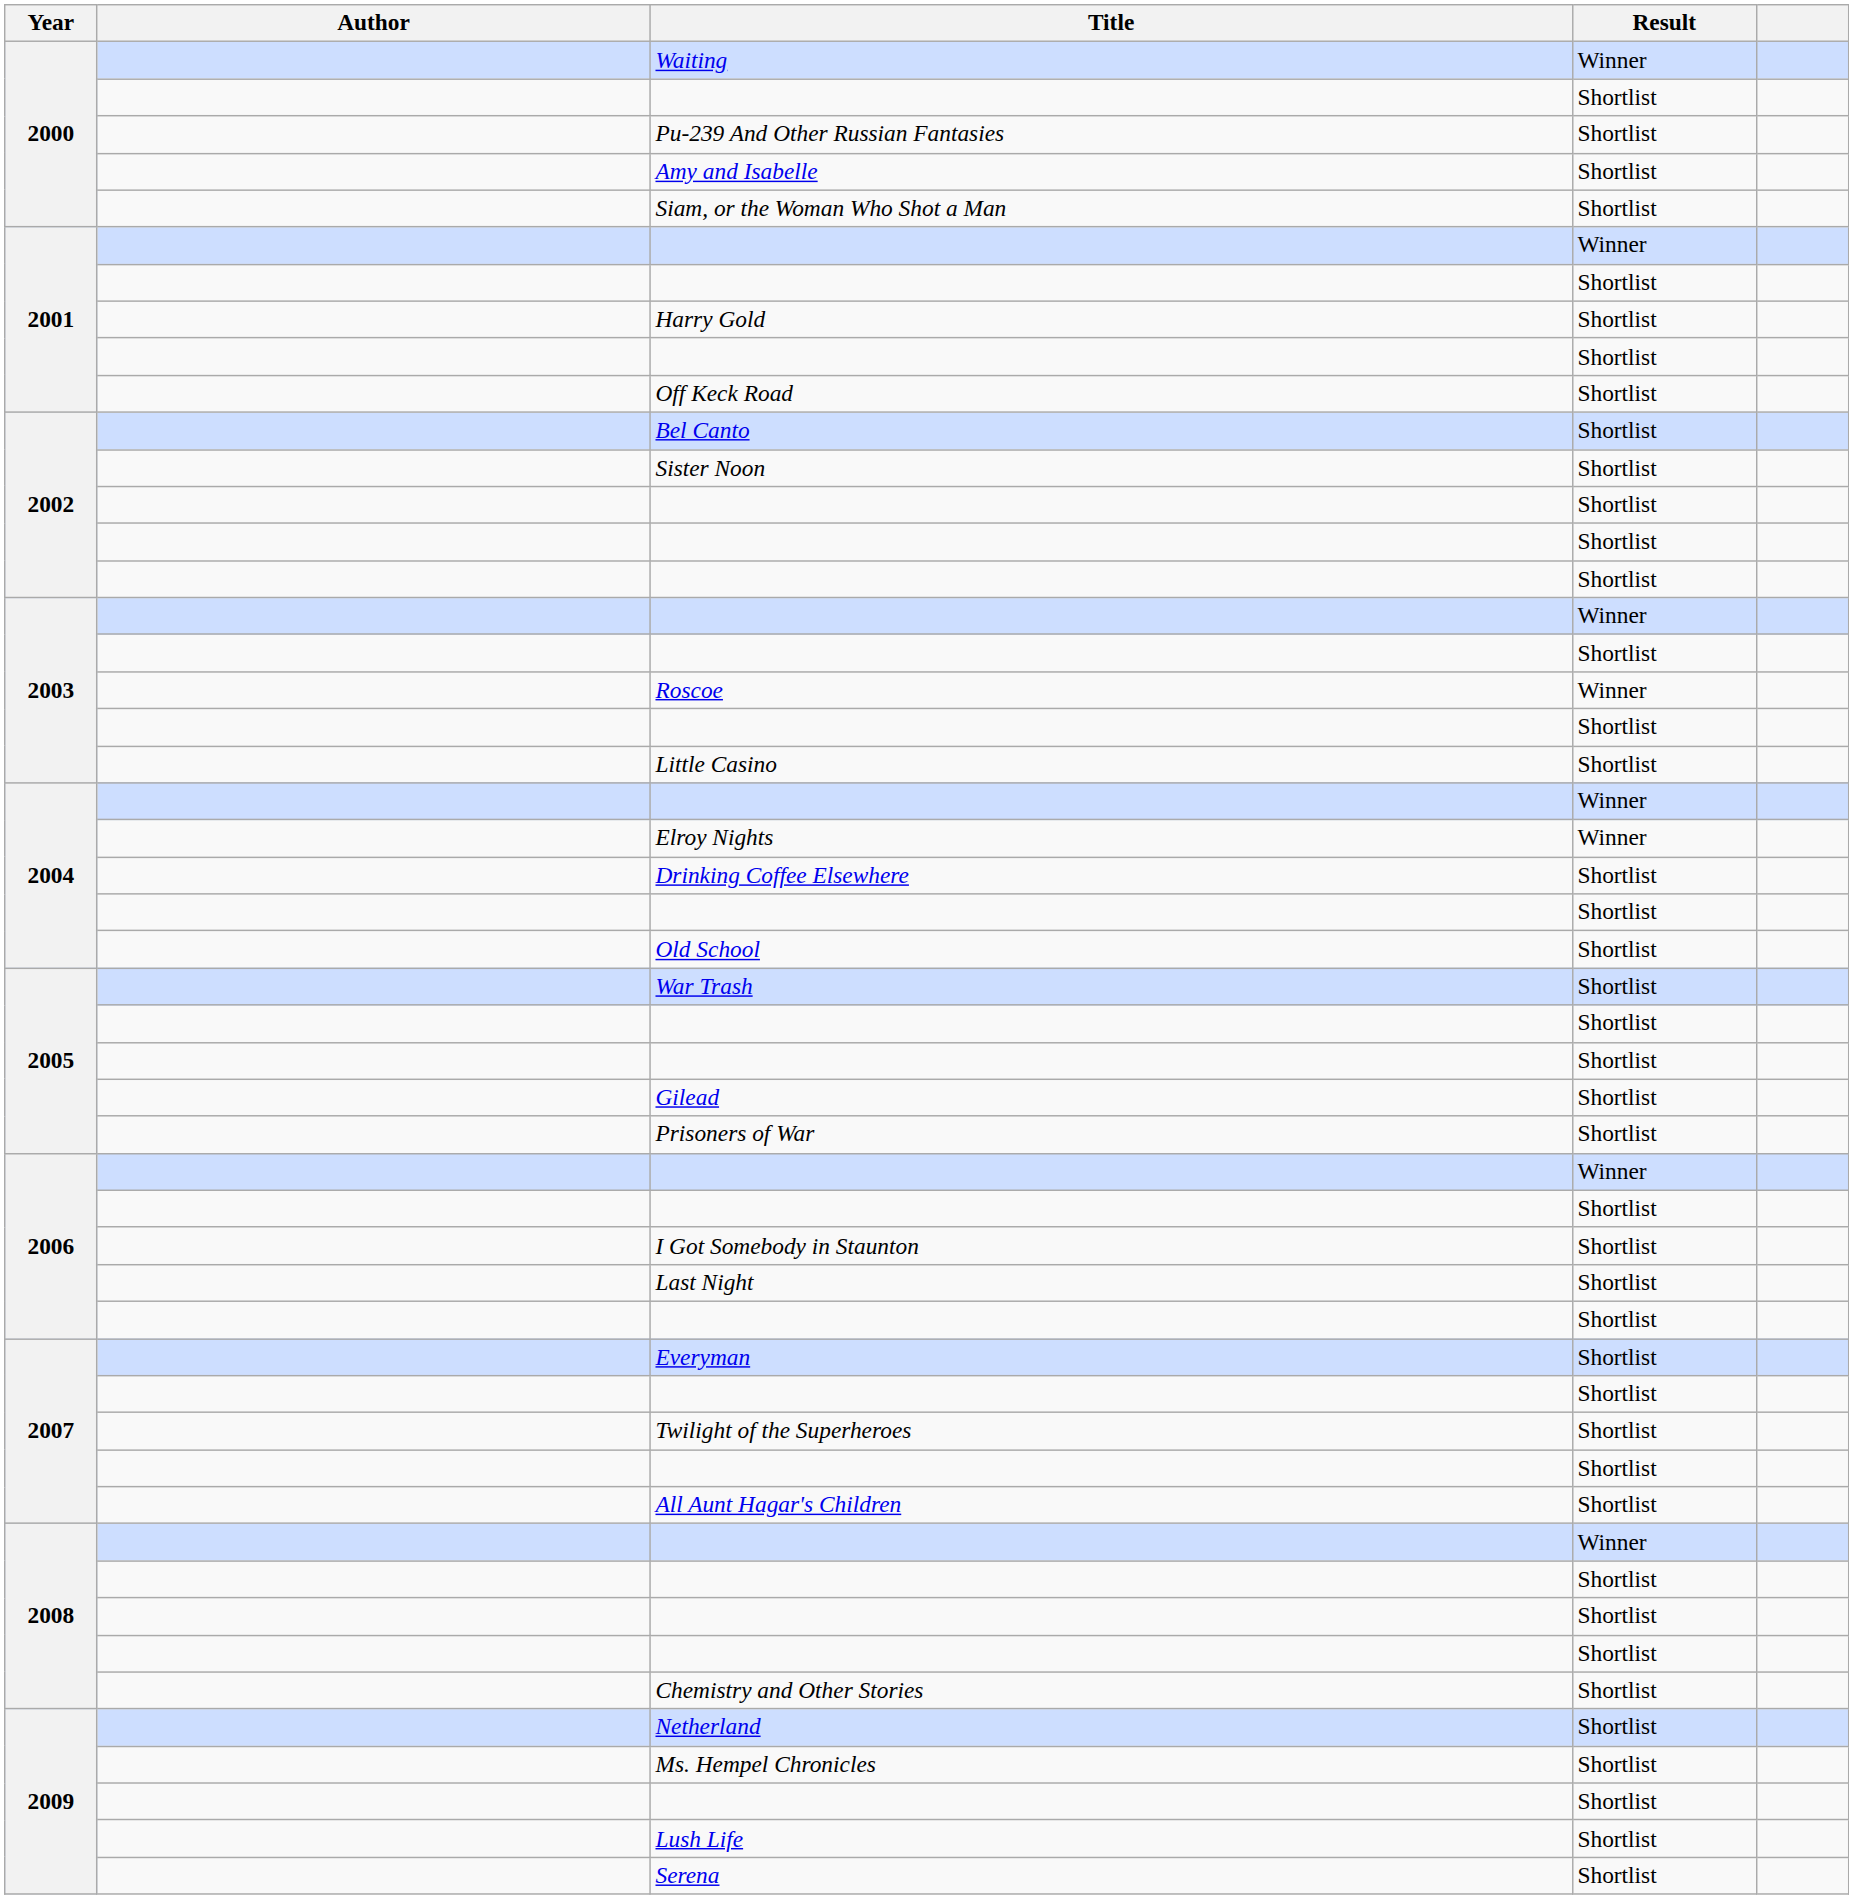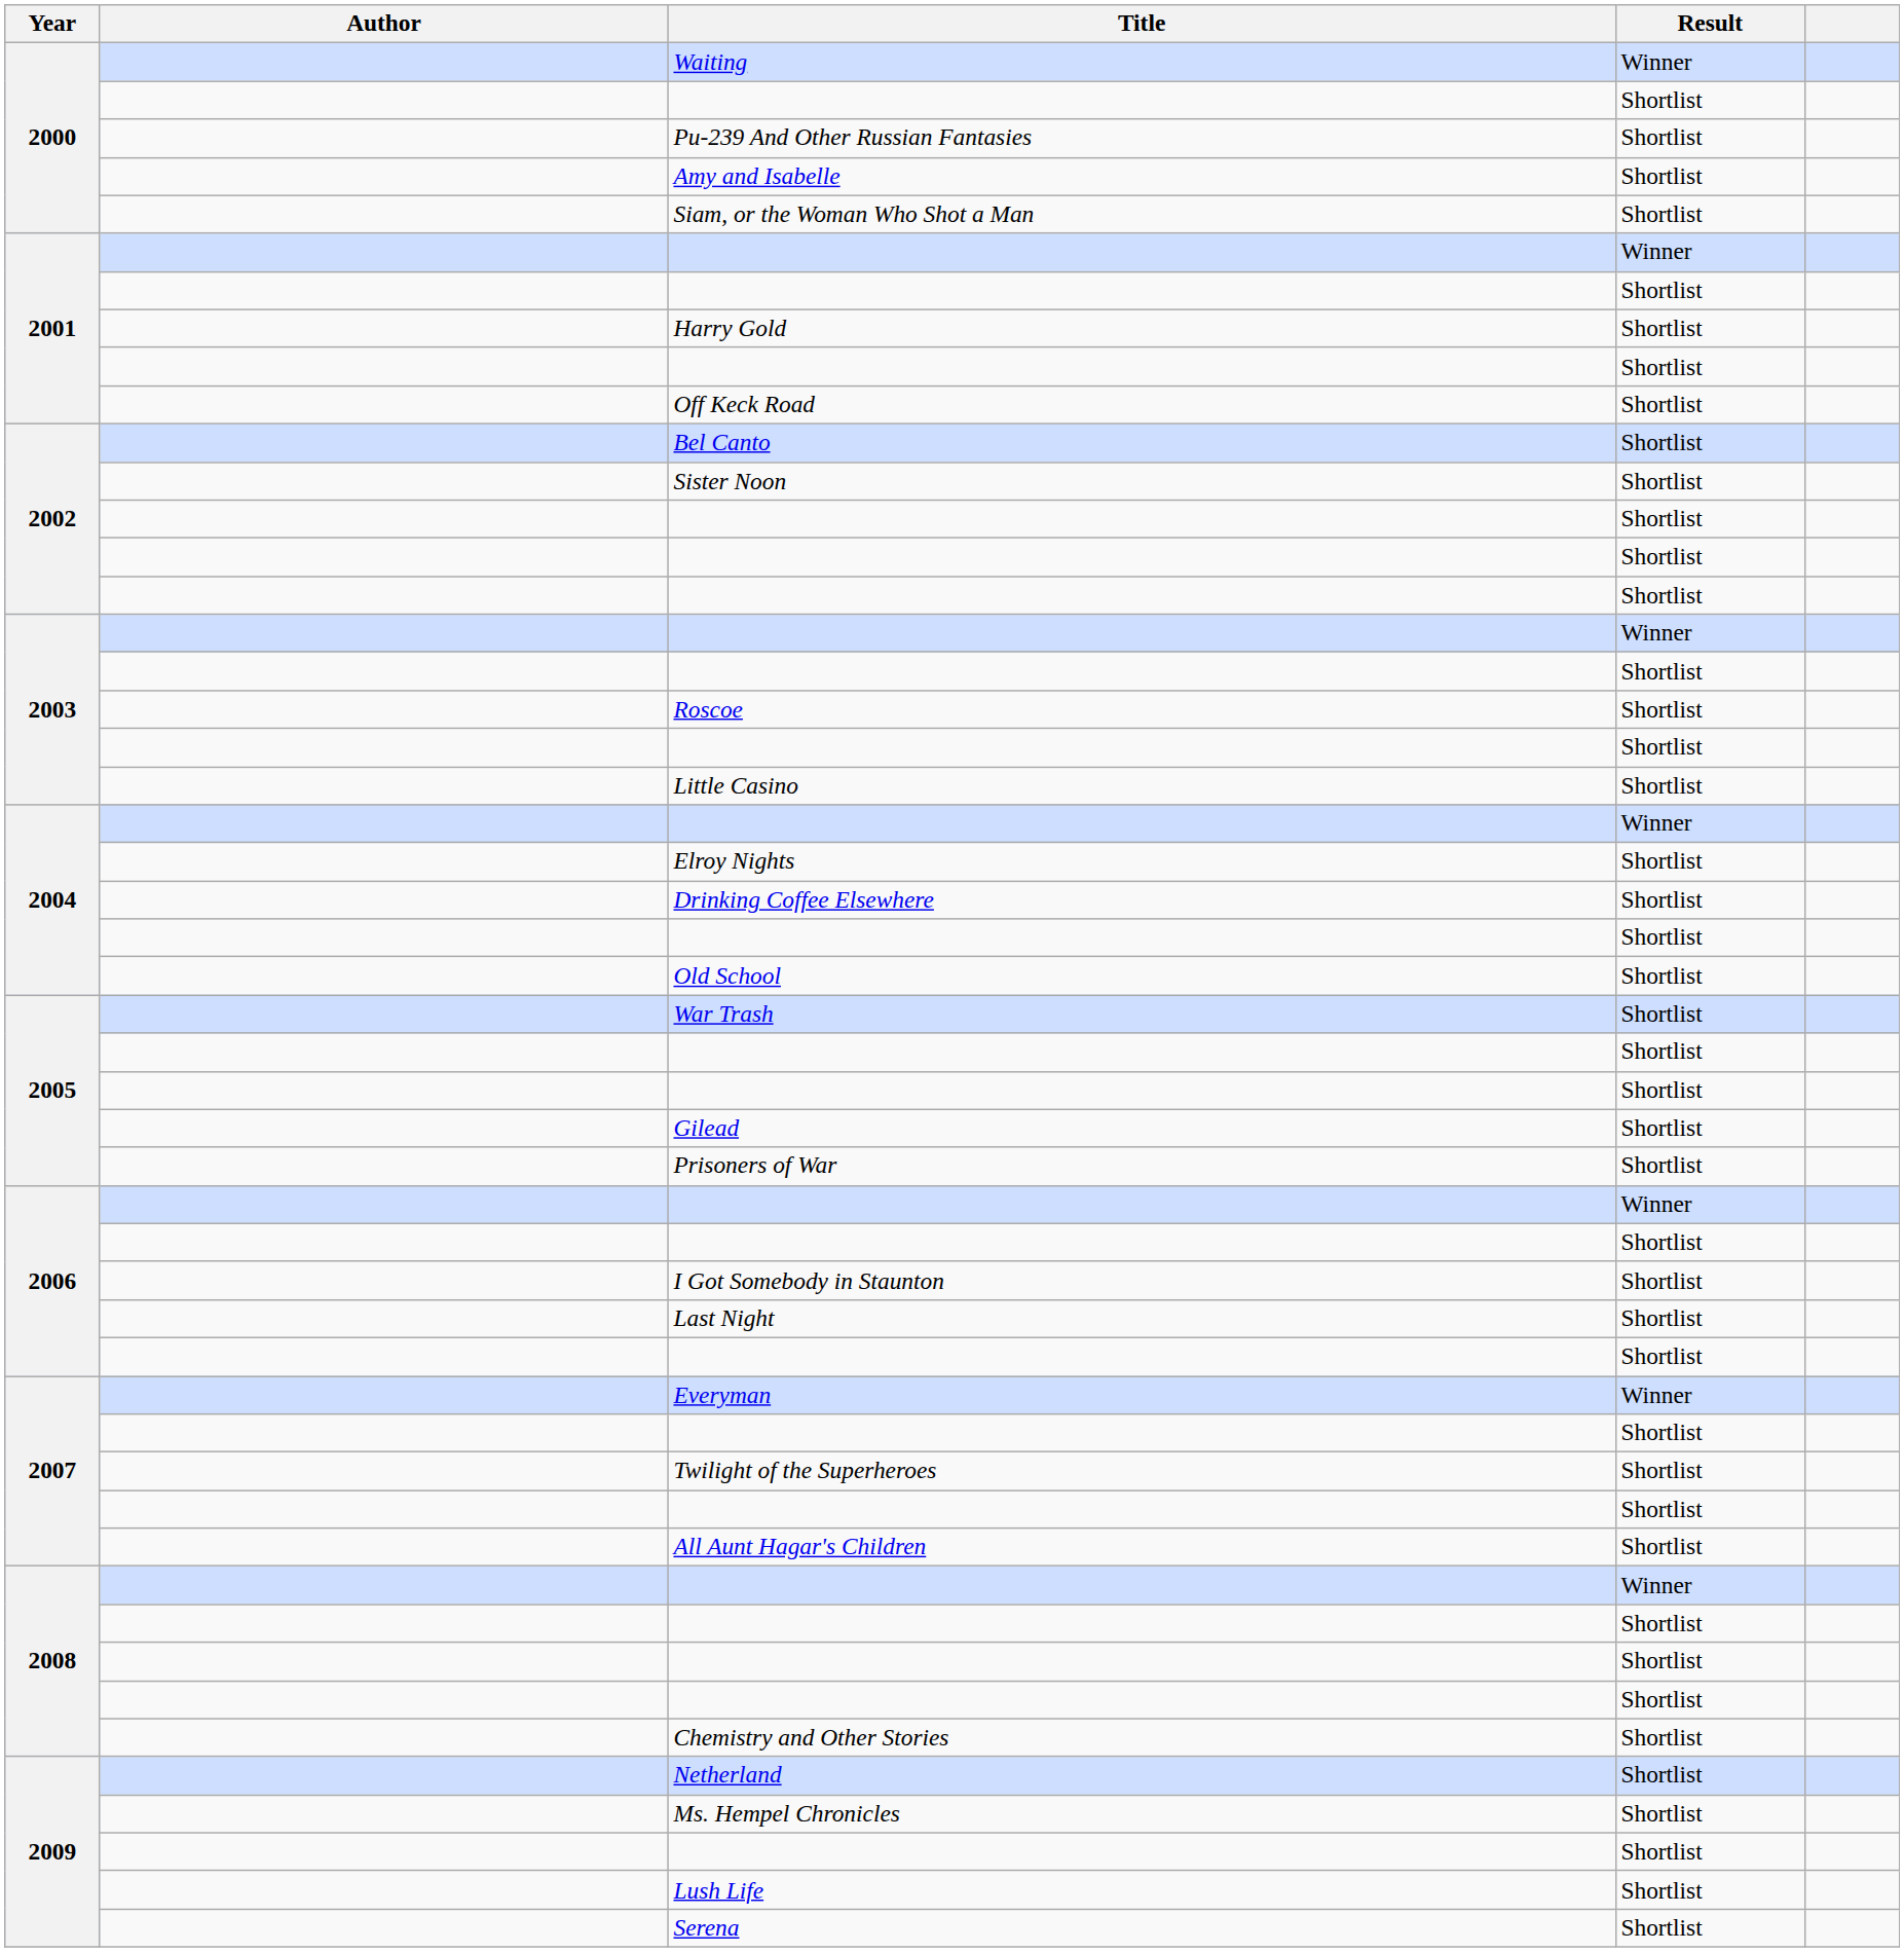 <table class="wikitable sortable mw-collapsible" style="width:100%">
 <tr>
 <th scope="col" width="5%">Year</th>
 <th scope="col" width="30%">Author</th>
 <th scope="col" width="50%">Title</th>
 <th scope="col" width="10%">Result</th>
 <th scope="col" width="5%"></th>
 </tr>
 <tr style="background:#cddeff">
 <th rowspan="5">2000</th>
 <td></td>
 <td><em><a href='#'>Waiting</a></em></td>
 <td>Winner</td>
 <td></td>
 </tr>
 <tr>
 <td></td>
 <td><em></em></td>
 <td>Shortlist</td>
 <td></td>
 </tr>
 <tr>
 <td></td>
 <td><em>Pu-239 And Other Russian Fantasies</em></td>
 <td>Shortlist</td>
 <td></td>
 </tr>
 <tr>
 <td></td>
 <td><em><a href='#'>Amy and Isabelle</a></em></td>
 <td>Shortlist</td>
 <td></td>
 </tr>
 <tr>
 <td></td>
 <td><em>Siam, or the Woman Who Shot a Man</em></td>
 <td>Shortlist</td>
 <td></td>
 </tr>
 <tr style="background:#cddeff">
 <th rowspan="5">2001</th>
 <td></td>
 <td><em></em></td>
 <td>Winner</td>
 <td></td>
 </tr>
 <tr>
 <td></td>
 <td><em></em></td>
 <td>Shortlist</td>
 <td></td>
 </tr>
 <tr>
 <td></td>
 <td><em>Harry Gold</em></td>
 <td>Shortlist</td>
 <td></td>
 </tr>
 <tr>
 <td></td>
 <td><em></em></td>
 <td>Shortlist</td>
 <td></td>
 </tr>
 <tr>
 <td></td>
 <td><em>Off Keck Road</em></td>
 <td>Shortlist</td>
 <td></td>
 </tr>
 <tr style="background:#cddeff">
 <th rowspan="5">2002</th>
 <td></td>
 <td><em><a href='#'>Bel Canto</a></em></td>
 <td>Shortlist</td>
 <td></td>
 </tr>
 <tr>
 <td></td>
 <td><em>Sister Noon</em></td>
 <td>Shortlist</td>
 <td></td>
 </tr>
 <tr>
 <td></td>
 <td><em></em></td>
 <td>Shortlist</td>
 <td></td>
 </tr>
 <tr>
 <td></td>
 <td><em></em></td>
 <td>Shortlist</td>
 <td></td>
 </tr>
 <tr>
 <td></td>
 <td><em></em></td>
 <td>Shortlist</td>
 <td></td>
 </tr>
 <tr style="background:#cddeff">
 <th rowspan="5">2003</th>
 <td></td>
 <td><em></em></td>
 <td>Winner</td>
 <td></td>
 </tr>
 <tr>
 <td></td>
 <td><em></em></td>
 <td>Shortlist</td>
 <td></td>
 </tr>
 <tr>
 <td></td>
 <td><em><a href='#'>Roscoe</a></em></td>
-<td>Winner</td>
+<td>Shortlist</td>
 <td></td>
 </tr>
 <tr>
 <td></td>
 <td><em></em></td>
 <td>Shortlist</td>
 <td></td>
 </tr>
 <tr>
 <td></td>
 <td><em>Little Casino</em></td>
 <td>Shortlist</td>
 <td></td>
 </tr>
 <tr style="background:#cddeff">
 <th rowspan="5">2004</th>
 <td></td>
 <td><em></em></td>
 <td>Winner</td>
 <td></td>
 </tr>
 <tr>
 <td></td>
 <td><em>Elroy Nights</em></td>
-<td>Winner</td>
+<td>Shortlist</td>
 <td></td>
 </tr>
 <tr>
 <td></td>
 <td><em><a href='#'>Drinking Coffee Elsewhere</a></em></td>
 <td>Shortlist</td>
 <td></td>
 </tr>
 <tr>
 <td></td>
 <td><em></em></td>
 <td>Shortlist</td>
 <td></td>
 </tr>
 <tr>
 <td></td>
 <td><em><a href='#'>Old School</a></em></td>
 <td>Shortlist</td>
 <td></td>
 </tr>
 <tr style="background:#cddeff">
 <th rowspan="5">2005</th>
 <td></td>
 <td><em><a href='#'>War Trash</a></em></td>
 <td>Shortlist</td>
 <td></td>
 </tr>
 <tr>
 <td></td>
 <td><em></em></td>
 <td>Shortlist</td>
 <td></td>
 </tr>
 <tr>
 <td></td>
 <td><em></em></td>
 <td>Shortlist</td>
 <td></td>
 </tr>
 <tr>
 <td></td>
 <td><em><a href='#'>Gilead</a></em></td>
 <td>Shortlist</td>
 <td></td>
 </tr>
 <tr>
 <td></td>
 <td><em>Prisoners of War</em></td>
 <td>Shortlist</td>
 <td></td>
 </tr>
 <tr style="background:#cddeff">
 <th rowspan="5">2006</th>
 <td></td>
 <td><em></em></td>
 <td>Winner</td>
 <td></td>
 </tr>
 <tr>
 <td></td>
 <td><em></em></td>
 <td>Shortlist</td>
 <td></td>
 </tr>
 <tr>
 <td></td>
 <td><em>I Got Somebody in Staunton</em></td>
 <td>Shortlist</td>
 <td></td>
 </tr>
 <tr>
 <td></td>
 <td><em>Last Night</em></td>
 <td>Shortlist</td>
 <td></td>
 </tr>
 <tr>
 <td></td>
 <td><em></em></td>
 <td>Shortlist</td>
 <td></td>
 </tr>
 <tr style="background:#cddeff">
 <th rowspan="5">2007</th>
 <td></td>
 <td><em><a href='#'>Everyman</a></em></td>
-<td>Shortlist</td>
+<td>Winner</td>
 <td></td>
 </tr>
 <tr>
 <td></td>
 <td><em></em></td>
 <td>Shortlist</td>
 <td></td>
 </tr>
 <tr>
 <td></td>
 <td><em>Twilight of the Superheroes</em></td>
 <td>Shortlist</td>
 <td></td>
 </tr>
 <tr>
 <td></td>
 <td><em></em></td>
 <td>Shortlist</td>
 <td></td>
 </tr>
 <tr>
 <td></td>
 <td><em><a href='#'>All Aunt Hagar's Children</a></em></td>
 <td>Shortlist</td>
 <td></td>
 </tr>
 <tr style="background:#cddeff">
 <th rowspan="5">2008</th>
 <td></td>
 <td><em></em></td>
 <td>Winner</td>
 <td></td>
 </tr>
 <tr>
 <td></td>
 <td><em></em></td>
 <td>Shortlist</td>
 <td></td>
 </tr>
 <tr>
 <td></td>
 <td><em></em></td>
 <td>Shortlist</td>
 <td></td>
 </tr>
 <tr>
 <td></td>
 <td><em></em></td>
 <td>Shortlist</td>
 <td></td>
 </tr>
 <tr>
 <td></td>
 <td><em>Chemistry and Other Stories</em></td>
 <td>Shortlist</td>
 <td></td>
 </tr>
 <tr style="background:#cddeff">
 <th rowspan="5">2009</th>
 <td></td>
 <td><em><a href='#'>Netherland</a></em></td>
 <td>Shortlist</td>
 <td></td>
 </tr>
 <tr>
 <td></td>
 <td><em>Ms. Hempel Chronicles</em></td>
 <td>Shortlist</td>
 <td></td>
 </tr>
 <tr>
 <td></td>
 <td><em></em></td>
 <td>Shortlist</td>
 <td></td>
 </tr>
 <tr>
 <td></td>
 <td><em><a href='#'>Lush Life</a></em></td>
 <td>Shortlist</td>
 <td></td>
 </tr>
 <tr>
 <td></td>
 <td><em><a href='#'>Serena</a></em></td>
 <td>Shortlist</td>
 <td></td>
 </tr>
 </table>
